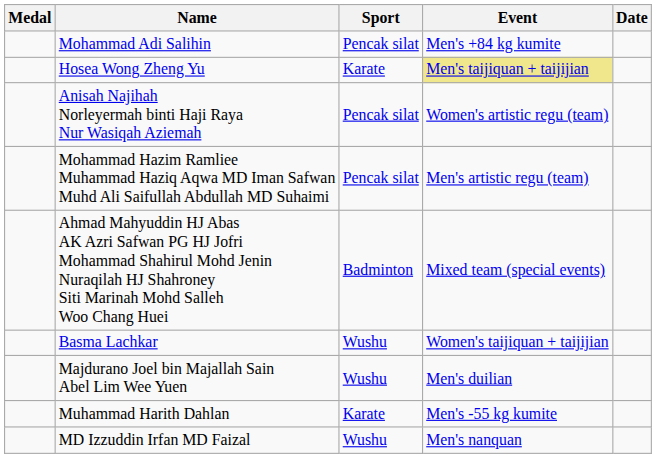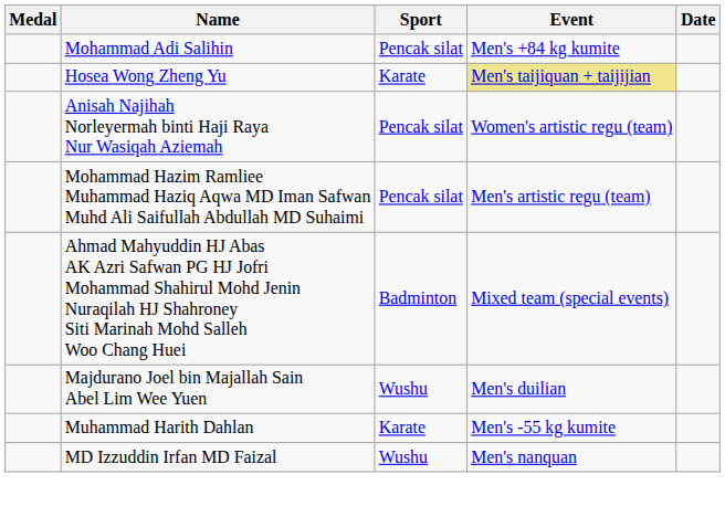 <table class="wikitable sortable" style="font-size: 90%;">
 <tr>
 <th>Medal</th>
 <th>Name</th>
 <th>Sport</th>
 <th>Event</th>
 <th>Date</th>
 </tr>
 <tr>
 <td></td>
 <td><a href='#'>Mohammad Adi Salihin</a></td>
 <td><a href='#'>Pencak silat</a></td>
 <td><a href='#'>Men's +84 kg kumite</a></td>
 <td></td>
 </tr>
 <tr>
 <td></td>
 <td><a href='#'>Hosea Wong Zheng Yu</a></td>
 <td><a href='#'>Karate</a></td>
 <td style="background: khaki;"><a href='#'>Men's taijiquan + taijijian</a></td>
 <td></td>
 </tr>
 <tr>
 <td></td>
 <td><a href='#'>Anisah Najihah</a><br>Norleyermah binti Haji Raya<br><a href='#'>Nur Wasiqah Aziemah</a></td>
 <td><a href='#'>Pencak silat</a></td>
 <td><a href='#'>Women's artistic regu (team)</a></td>
 <td></td>
 </tr>
 <tr>
 <td></td>
 <td>Mohammad Hazim Ramliee<br>Muhammad Haziq Aqwa MD Iman Safwan<br>Muhd Ali Saifullah Abdullah MD Suhaimi</td>
 <td><a href='#'>Pencak silat</a></td>
 <td><a href='#'>Men's artistic regu (team)</a></td>
 <td></td>
 </tr>
 <tr>
 <td></td>
 <td>Ahmad Mahyuddin HJ Abas<br>AK Azri Safwan PG HJ Jofri<br>Mohammad Shahirul Mohd Jenin<br>Nuraqilah HJ Shahroney<br>Siti Marinah Mohd Salleh<br>Woo Chang Huei</td>
 <td><a href='#'>Badminton</a></td>
 <td><a href='#'>Mixed team (special events)</a></td>
 <td></td>
 </tr>
 <tr>
 <td></td>
-<td><a href='#'>Basma Lachkar</a></td>
-<td><a href='#'>Wushu</a></td>
-<td><a href='#'>Women's taijiquan + taijijian</a></td>
-<td></td>
-</tr>
-<tr>
-<td></td>
 <td>Majdurano Joel bin Majallah Sain<br>Abel Lim Wee Yuen</td>
 <td><a href='#'>Wushu</a></td>
 <td><a href='#'>Men's duilian</a></td>
 <td></td>
 </tr>
 <tr>
 <td></td>
 <td>Muhammad Harith Dahlan</td>
 <td><a href='#'>Karate</a></td>
 <td><a href='#'>Men's -55 kg kumite</a></td>
 <td></td>
 </tr>
 <tr>
 <td></td>
 <td>MD Izzuddin Irfan MD Faizal</td>
 <td><a href='#'>Wushu</a></td>
 <td><a href='#'>Men's nanquan</a></td>
 <td></td>
 </tr>
 </table>
